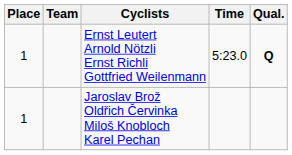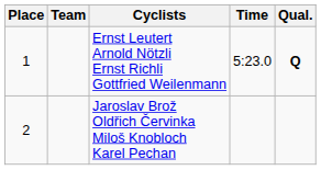 <table class=wikitable style="text-align:center">
 <tr>
 <th>Place</th>
 <th>Team</th>
 <th>Cyclists</th>
 <th>Time</th>
 <th>Qual.</th>
 </tr>
 <tr>
 <td>1</td>
 <td align=left></td>
 <td align=left><a href='#'>Ernst Leutert</a> <br> <a href='#'>Arnold Nötzli</a> <br> <a href='#'>Ernst Richli</a> <br> <a href='#'>Gottfried Weilenmann</a></td>
 <td>5:23.0</td>
 <td><strong>Q</strong></td>
 </tr>
 <tr>
-<td>1</td>
+<td>2</td>
 <td align=left></td>
 <td align=left><a href='#'>Jaroslav Brož</a> <br> <a href='#'>Oldřich Červinka</a> <br> <a href='#'>Miloš Knobloch</a> <br> <a href='#'>Karel Pechan</a></td>
 <td></td>
 <td></td>
 </tr>
 </table>
